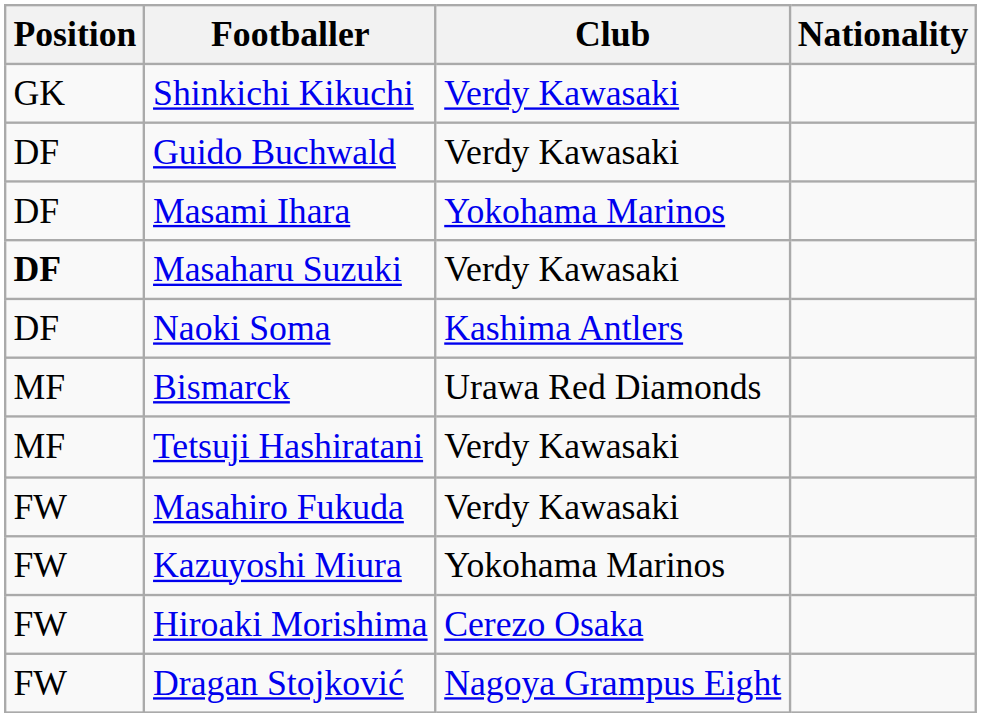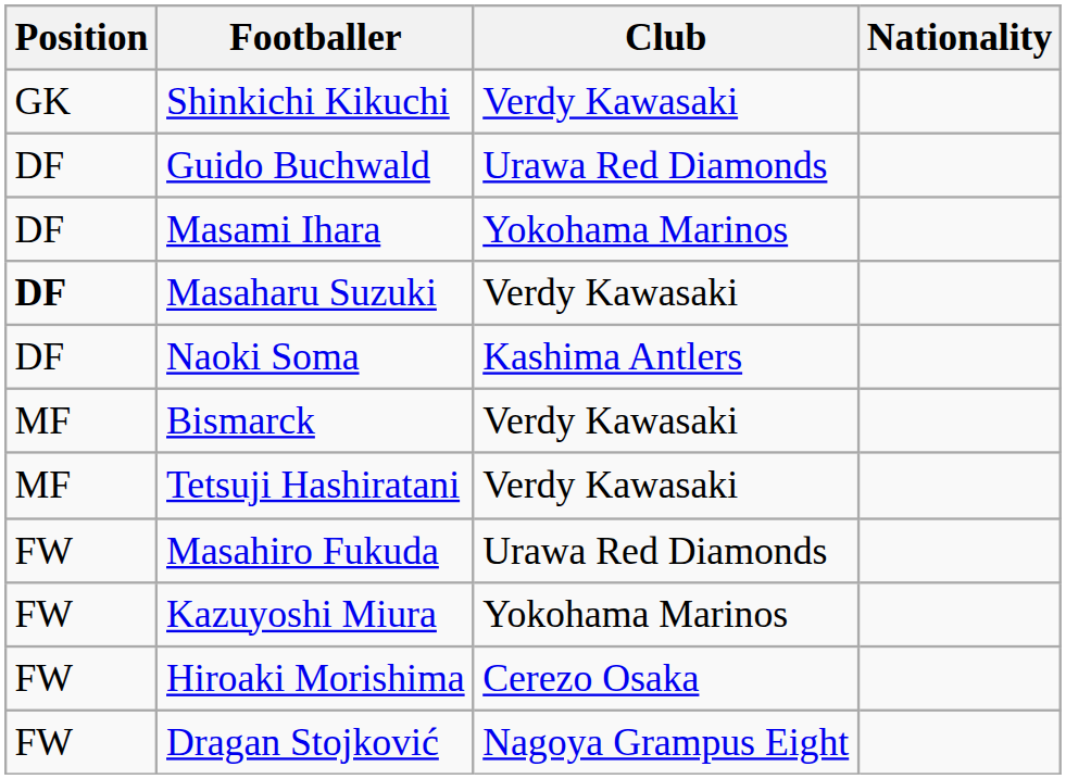 <table class="wikitable" style="font-size: 95%;">
 <tr>
 <th>Position</th>
 <th>Footballer</th>
 <th>Club</th>
 <th>Nationality</th>
 </tr>
 <tr>
 <td>GK</td>
 <td><a href='#'>Shinkichi Kikuchi</a></td>
 <td><a href='#'>Verdy Kawasaki</a></td>
 <td></td>
 </tr>
 <tr>
 <td>DF</td>
 <td><a href='#'>Guido Buchwald</a></td>
-<td>Verdy Kawasaki</td>
+<td><a href='#'>Urawa Red Diamonds</a></td>
 <td></td>
 </tr>
 <tr>
 <td>DF</td>
 <td><a href='#'>Masami Ihara</a></td>
 <td><a href='#'>Yokohama Marinos</a></td>
 <td></td>
 </tr>
 <tr>
 <td><strong>DF</strong></td>
 <td><a href='#'>Masaharu Suzuki</a></td>
 <td>Verdy Kawasaki</td>
 <td></td>
 </tr>
 <tr>
 <td>DF</td>
 <td><a href='#'>Naoki Soma</a></td>
 <td><a href='#'>Kashima Antlers</a></td>
 <td></td>
 </tr>
 <tr>
 <td>MF</td>
 <td><a href='#'>Bismarck</a></td>
-<td>Urawa Red Diamonds</td>
+<td>Verdy Kawasaki</td>
 <td></td>
 </tr>
 <tr>
 <td>MF</td>
 <td><a href='#'>Tetsuji Hashiratani</a></td>
 <td>Verdy Kawasaki</td>
 <td></td>
 </tr>
 <tr>
 <td>FW</td>
 <td><a href='#'>Masahiro Fukuda</a></td>
-<td>Verdy Kawasaki</td>
+<td>Urawa Red Diamonds</td>
 <td></td>
 </tr>
 <tr>
 <td>FW</td>
 <td><a href='#'>Kazuyoshi Miura</a></td>
 <td>Yokohama Marinos</td>
 <td></td>
 </tr>
 <tr>
 <td>FW</td>
 <td><a href='#'>Hiroaki Morishima</a></td>
 <td><a href='#'>Cerezo Osaka</a></td>
 <td></td>
 </tr>
 <tr>
 <td>FW</td>
 <td><a href='#'>Dragan Stojković</a></td>
 <td><a href='#'>Nagoya Grampus Eight</a></td>
 <td></td>
 </tr>
 </table>
